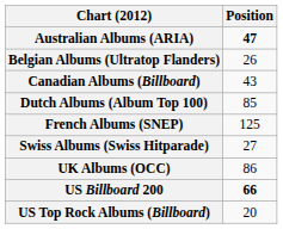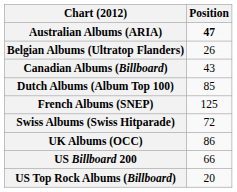 <table class="wikitable sortable plainrowheaders">
 <tr>
 <th scope="col">Chart (2012)</th>
 <th scope="col">Position</th>
 </tr>
 <tr>
 <th scope="row">Australian Albums (ARIA)</th>
 <td style="text-align:center;"><strong>47</strong></td>
 </tr>
 <tr>
 <th scope="row">Belgian Albums (Ultratop Flanders)</th>
 <td style="text-align:center;">26</td>
 </tr>
 <tr>
 <th scope="row">Canadian Albums (<em>Billboard</em>)</th>
 <td style="text-align:center;">43</td>
 </tr>
 <tr>
 <th scope="row">Dutch Albums (Album Top 100)</th>
 <td style="text-align:center;">85</td>
 </tr>
 <tr>
 <th scope="row">French Albums (SNEP)</th>
 <td style="text-align:center;">125</td>
 </tr>
 <tr>
 <th scope="row">Swiss Albums (Swiss Hitparade)</th>
-<td style="text-align:center;">27</td>
+<td style="text-align:center;">72</td>
 </tr>
 <tr>
 <th scope="row">UK Albums (OCC)</th>
 <td style="text-align:center;">86</td>
 </tr>
 <tr>
 <th scope="row">US <em>Billboard</em> 200</th>
-<td style="text-align:center;"><strong>66</strong></td>
+<td style="text-align:center;">66</td>
 </tr>
 <tr>
 <th scope="row">US Top Rock Albums (<em>Billboard</em>)</th>
 <td style="text-align:center;">20</td>
 </tr>
 </table>
